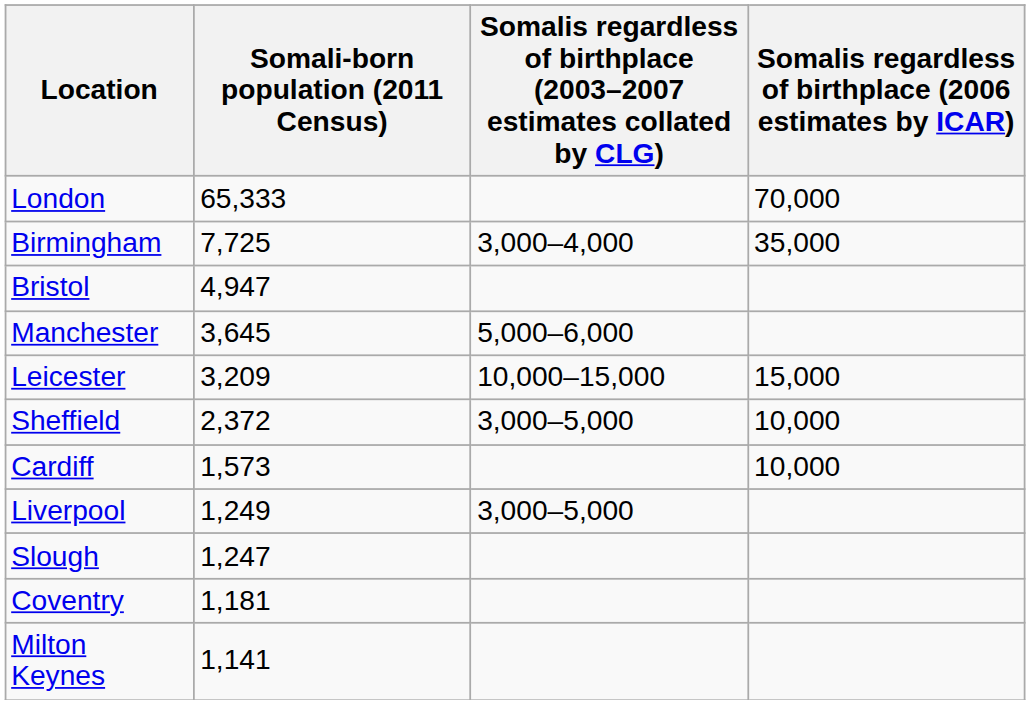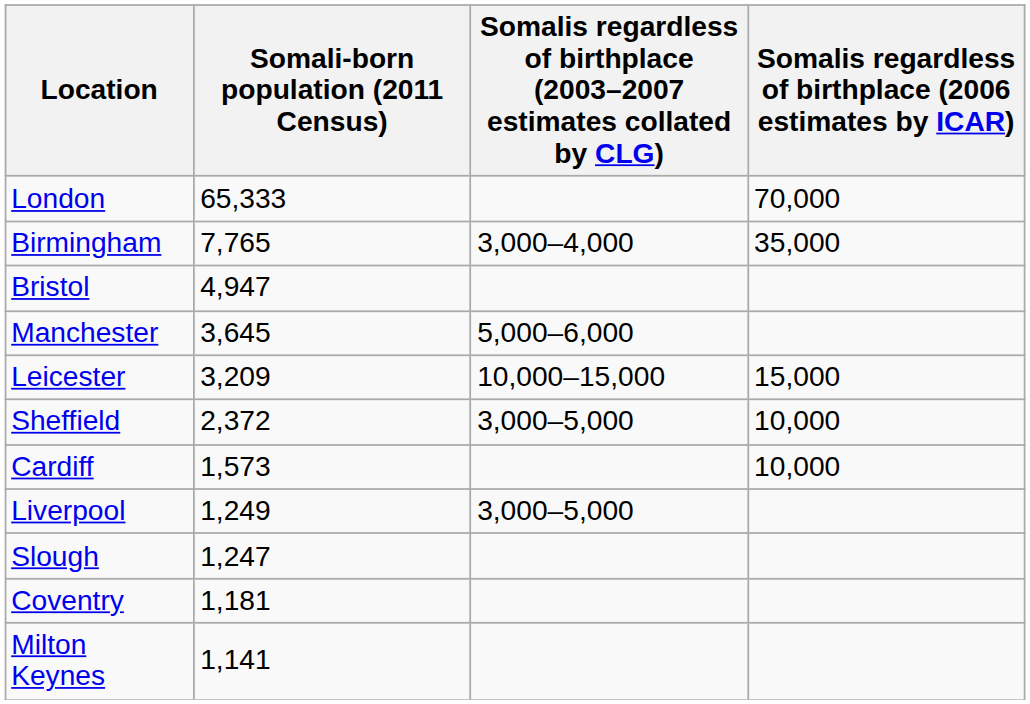 <table class="wikitable" style="float:right;">
 <tr>
 <th scope="col" style="width:100px;">Location</th>
 <th scope="col" style="width:150px;">Somali-born population (2011 Census)</th>
 <th scope="col" style="width:150px;">Somalis regardless of birthplace (2003–2007 estimates collated by <a href='#'>CLG</a>)</th>
 <th scope="col" style="width:150px;">Somalis regardless of birthplace (2006 estimates by <a href='#'>ICAR</a>)</th>
 </tr>
 <tr>
 <td><a href='#'>London</a></td>
 <td>65,333</td>
 <td></td>
 <td>70,000</td>
 </tr>
 <tr>
 <td><a href='#'>Birmingham</a></td>
-<td>7,725</td>
+<td>7,765</td>
 <td>3,000–4,000</td>
 <td>35,000</td>
 </tr>
 <tr>
 <td><a href='#'>Bristol</a></td>
 <td>4,947</td>
 <td></td>
 <td></td>
 </tr>
 <tr>
 <td><a href='#'>Manchester</a></td>
 <td>3,645</td>
 <td>5,000–6,000</td>
 <td></td>
 </tr>
 <tr>
 <td><a href='#'>Leicester</a></td>
 <td>3,209</td>
 <td>10,000–15,000</td>
 <td>15,000</td>
 </tr>
 <tr>
 <td><a href='#'>Sheffield</a></td>
 <td>2,372</td>
 <td>3,000–5,000</td>
 <td>10,000</td>
 </tr>
 <tr>
 <td><a href='#'>Cardiff</a></td>
 <td>1,573</td>
 <td></td>
 <td>10,000</td>
 </tr>
 <tr>
 <td><a href='#'>Liverpool</a></td>
 <td>1,249</td>
 <td>3,000–5,000</td>
 <td></td>
 </tr>
 <tr>
 <td><a href='#'>Slough</a></td>
 <td>1,247</td>
 <td></td>
 <td></td>
 </tr>
 <tr>
 <td><a href='#'>Coventry</a></td>
 <td>1,181</td>
 <td></td>
 <td></td>
 </tr>
 <tr>
 <td><a href='#'>Milton Keynes</a></td>
 <td>1,141</td>
 <td></td>
 <td></td>
 </tr>
 </table>
